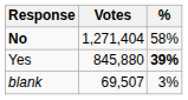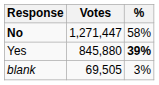 <table class=wikitable>
 <tr>
 <th>Response</th>
 <th>Votes</th>
 <th>%</th>
 </tr>
 <tr>
 <td><strong>No</strong></td>
-<td align="right">1,271,404</td>
+<td align="right">1,271,447</td>
 <td align="right">58%</td>
 </tr>
 <tr>
 <td>Yes</td>
 <td align="right">845,880</td>
 <td align="right"><strong>39%</strong></td>
 </tr>
 <tr>
 <td><em>blank</em></td>
-<td align="right">69,507</td>
+<td align="right">69,505</td>
 <td align="right">3%</td>
 </tr>
 </table>
